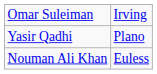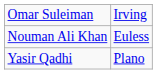 <table class="wikitable">
 <tr>
 <td><a href='#'>Omar Suleiman</a></td>
 <td><a href='#'>Irving</a></td>
 </tr>
 <tr>
+<td><a href='#'>Nouman Ali Khan</a></td>
+<td><a href='#'>Euless</a></td>
+</tr>
+<tr>
 <td><a href='#'>Yasir Qadhi</a></td>
 <td><a href='#'>Plano</a></td>
 </tr>
-<tr>
-<td><a href='#'>Nouman Ali Khan</a></td>
-<td><a href='#'>Euless</a></td>
-</tr>
 </table>
